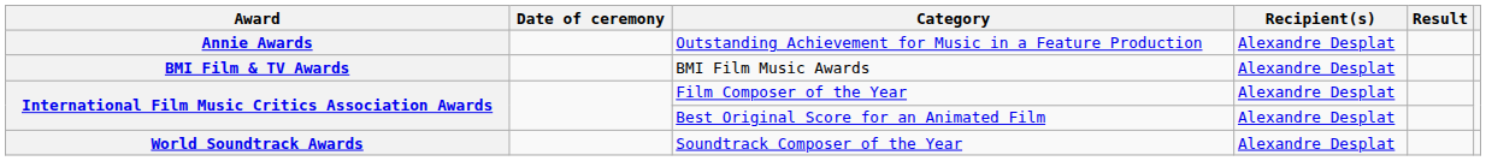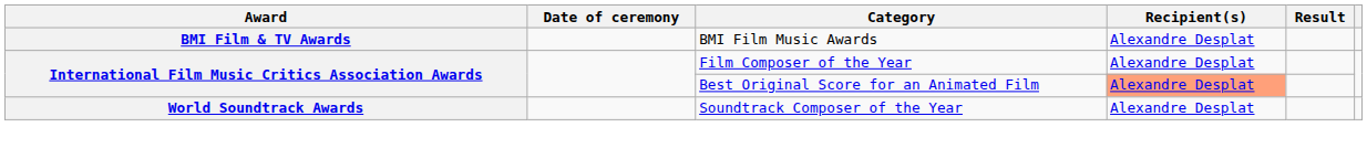 <table class="wikitable sortable plainrowheaders" style="width: 99%;">
 <tr>
 <th scope="col">Award</th>
 <th scope="col">Date of ceremony</th>
 <th scope="col">Category</th>
 <th scope="col">Recipient(s)</th>
 <th scope="col">Result</th>
 <th scope="col" class="unsortable"></th>
-</tr>
-<tr>
-<th scope="rowgroup"><a href='#'>Annie Awards</a></th>
-<td><a href='#'></a></td>
-<td><a href='#'>Outstanding Achievement for Music in a Feature Production</a></td>
-<td data-sort-value="Desplat"><a href='#'>Alexandre Desplat</a></td>
-<td></td>
-<td style="text-align:center;"></td>
 </tr>
 <tr>
 <th scope="row"><a href='#'>BMI Film & TV Awards</a></th>
 <td></td>
 <td>BMI Film Music Awards</td>
 <td data-sort-value="Desplat"><a href='#'>Alexandre Desplat</a></td>
 <td></td>
 <td style="text-align:center;"></td>
 </tr>
 <tr>
 <th scope="rowgroup" rowspan="2"><a href='#'>International Film Music Critics Association Awards</a></th>
 <td rowspan="2"></td>
 <td><a href='#'>Film Composer of the Year</a></td>
 <td data-sort-value="Desplat"><a href='#'>Alexandre Desplat</a></td>
 <td></td>
 <td rowspan="2" style="text-align:center;"></td>
 </tr>
 <tr>
 <td><a href='#'>Best Original Score for an Animated Film</a></td>
-<td data-sort-value="Desplat"><a href='#'>Alexandre Desplat</a></td>
+<td data-sort-value="Desplat" style="background: lightsalmon;"><a href='#'>Alexandre Desplat</a></td>
 <td></td>
 </tr>
 <tr>
 <th scope="row"><a href='#'>World Soundtrack Awards</a></th>
 <td></td>
 <td><a href='#'>Soundtrack Composer of the Year</a></td>
 <td data-sort-value="Desplat"><a href='#'>Alexandre Desplat</a></td>
 <td></td>
 <td style="text-align:center;"></td>
 </tr>
 </table>
